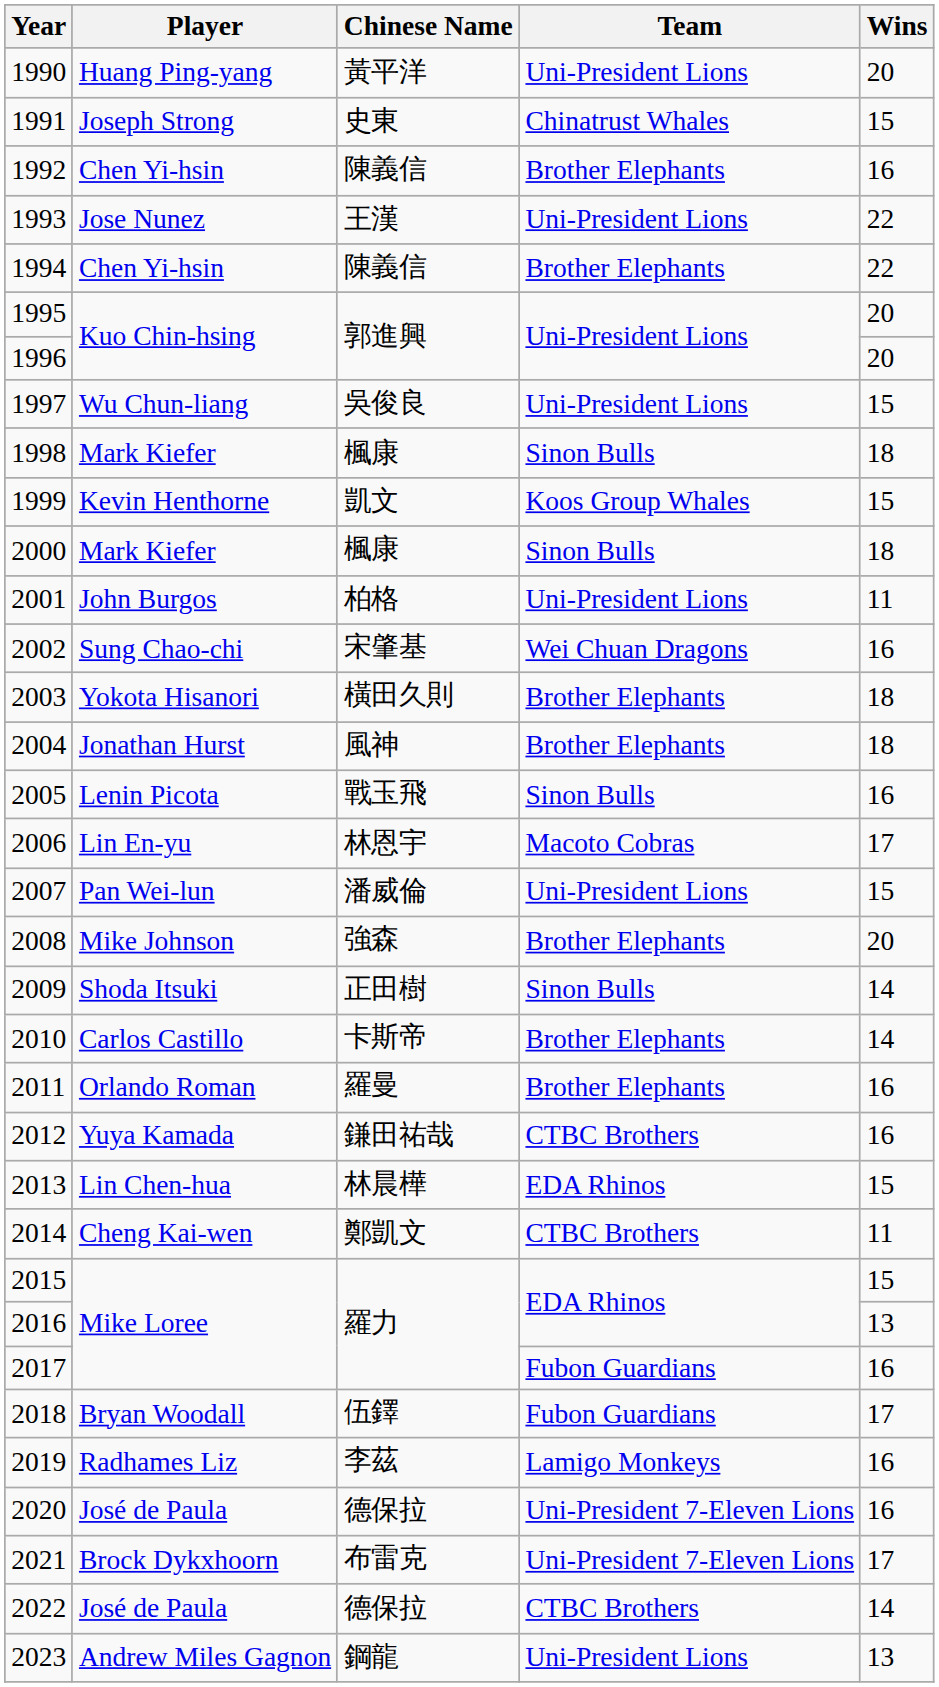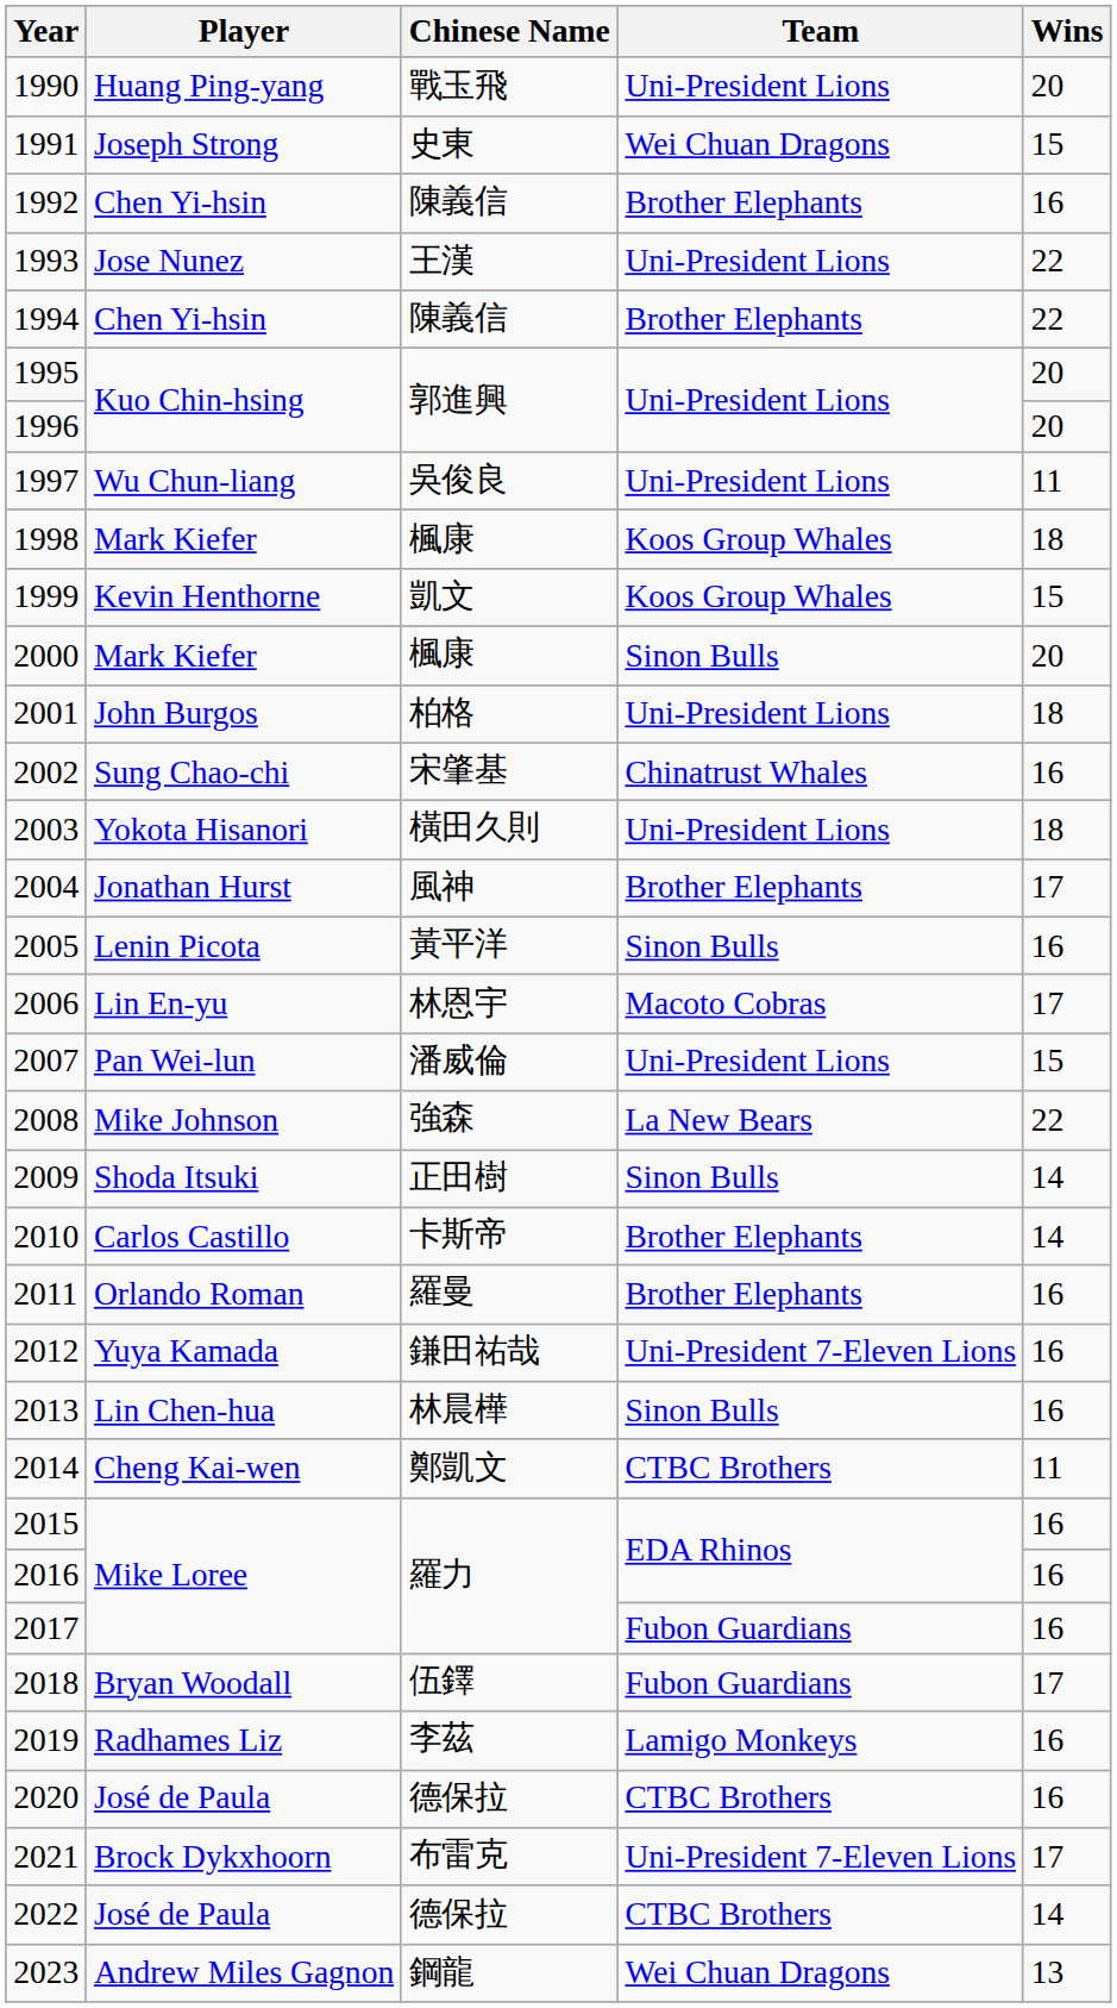 <table class="wikitable">
 <tr>
 <th>Year</th>
 <th>Player</th>
 <th>Chinese Name</th>
 <th>Team</th>
 <th>Wins</th>
 </tr>
 <tr>
 <td>1990</td>
 <td> <a href='#'>Huang Ping-yang</a></td>
-<td>黃平洋</td>
+<td>戰玉飛</td>
 <td><a href='#'>Uni-President Lions</a></td>
 <td>20</td>
 </tr>
 <tr>
 <td>1991</td>
 <td> <a href='#'>Joseph Strong</a></td>
 <td>史東</td>
-<td><a href='#'>Chinatrust Whales</a></td>
+<td><a href='#'>Wei Chuan Dragons</a></td>
 <td>15</td>
 </tr>
 <tr>
 <td>1992</td>
 <td> <a href='#'>Chen Yi-hsin</a></td>
 <td>陳義信</td>
 <td><a href='#'>Brother Elephants</a></td>
 <td>16</td>
 </tr>
 <tr>
 <td>1993</td>
 <td> <a href='#'>Jose Nunez</a></td>
 <td>王漢</td>
 <td><a href='#'>Uni-President Lions</a></td>
 <td>22</td>
 </tr>
 <tr>
 <td>1994</td>
 <td> <a href='#'>Chen Yi-hsin</a></td>
 <td>陳義信</td>
 <td><a href='#'>Brother Elephants</a></td>
 <td>22</td>
 </tr>
 <tr>
 <td>1995</td>
 <td rowspan="2"> <a href='#'>Kuo Chin-hsing</a></td>
 <td rowspan="2">郭進興</td>
 <td rowspan="2"><a href='#'>Uni-President Lions</a></td>
 <td>20</td>
 </tr>
 <tr>
 <td>1996</td>
 <td>20</td>
 </tr>
 <tr>
 <td>1997</td>
 <td> <a href='#'>Wu Chun-liang</a></td>
 <td>吳俊良</td>
 <td><a href='#'>Uni-President Lions</a></td>
-<td>15</td>
+<td>11</td>
 </tr>
 <tr>
 <td>1998</td>
 <td> <a href='#'>Mark Kiefer</a></td>
 <td>楓康</td>
-<td><a href='#'>Sinon Bulls</a></td>
+<td><a href='#'>Koos Group Whales</a></td>
 <td>18</td>
 </tr>
 <tr>
 <td>1999</td>
 <td> <a href='#'>Kevin Henthorne</a></td>
 <td>凱文</td>
 <td><a href='#'>Koos Group Whales</a></td>
 <td>15</td>
 </tr>
 <tr>
 <td>2000</td>
 <td> <a href='#'>Mark Kiefer</a></td>
 <td>楓康</td>
 <td><a href='#'>Sinon Bulls</a></td>
-<td>18</td>
+<td>20</td>
 </tr>
 <tr>
 <td>2001</td>
 <td> <a href='#'>John Burgos</a></td>
 <td>柏格</td>
 <td><a href='#'>Uni-President Lions</a></td>
-<td>11</td>
+<td>18</td>
 </tr>
 <tr>
 <td>2002</td>
 <td> <a href='#'>Sung Chao-chi</a></td>
 <td>宋肇基</td>
-<td><a href='#'>Wei Chuan Dragons</a></td>
+<td><a href='#'>Chinatrust Whales</a></td>
 <td>16</td>
 </tr>
 <tr>
 <td>2003</td>
 <td> <a href='#'>Yokota Hisanori</a></td>
 <td>橫田久則</td>
-<td><a href='#'>Brother Elephants</a></td>
+<td><a href='#'>Uni-President Lions</a></td>
 <td>18</td>
 </tr>
 <tr>
 <td>2004</td>
 <td> <a href='#'>Jonathan Hurst</a></td>
 <td>風神</td>
 <td><a href='#'>Brother Elephants</a></td>
-<td>18</td>
+<td>17</td>
 </tr>
 <tr>
 <td>2005</td>
 <td> <a href='#'>Lenin Picota</a></td>
-<td>戰玉飛</td>
+<td>黃平洋</td>
 <td><a href='#'>Sinon Bulls</a></td>
 <td>16</td>
 </tr>
 <tr>
 <td>2006</td>
 <td> <a href='#'>Lin En-yu</a></td>
 <td>林恩宇</td>
 <td><a href='#'>Macoto Cobras</a></td>
 <td>17</td>
 </tr>
 <tr>
 <td>2007</td>
 <td> <a href='#'>Pan Wei-lun</a></td>
 <td>潘威倫</td>
 <td><a href='#'>Uni-President Lions</a></td>
 <td>15</td>
 </tr>
 <tr>
 <td>2008</td>
 <td> <a href='#'>Mike Johnson</a></td>
 <td>強森</td>
-<td><a href='#'>Brother Elephants</a></td>
-<td>20</td>
+<td><a href='#'>La New Bears</a></td>
+<td>22</td>
 </tr>
 <tr>
 <td>2009</td>
 <td> <a href='#'>Shoda Itsuki</a></td>
 <td>正田樹</td>
 <td><a href='#'>Sinon Bulls</a></td>
 <td>14</td>
 </tr>
 <tr>
 <td>2010</td>
 <td> <a href='#'>Carlos Castillo</a></td>
 <td>卡斯帝</td>
 <td><a href='#'>Brother Elephants</a></td>
 <td>14</td>
 </tr>
 <tr>
 <td>2011</td>
 <td> <a href='#'>Orlando Roman</a></td>
 <td>羅曼</td>
 <td><a href='#'>Brother Elephants</a></td>
 <td>16</td>
 </tr>
 <tr>
 <td>2012</td>
 <td> <a href='#'>Yuya Kamada</a></td>
 <td>鎌田祐哉</td>
-<td><a href='#'>CTBC Brothers</a></td>
+<td><a href='#'>Uni-President 7-Eleven Lions</a></td>
 <td>16</td>
 </tr>
 <tr>
 <td>2013</td>
 <td> <a href='#'>Lin Chen-hua</a></td>
 <td>林晨樺</td>
-<td><a href='#'>EDA Rhinos</a></td>
-<td>15</td>
+<td><a href='#'>Sinon Bulls</a></td>
+<td>16</td>
 </tr>
 <tr>
 <td>2014</td>
 <td> <a href='#'>Cheng Kai-wen</a></td>
 <td>鄭凱文</td>
 <td><a href='#'>CTBC Brothers</a></td>
 <td>11</td>
 </tr>
 <tr>
 <td>2015</td>
 <td rowspan="3"> <a href='#'>Mike Loree</a></td>
 <td rowspan="3">羅力</td>
 <td rowspan="2"><a href='#'>EDA Rhinos</a></td>
-<td>15</td>
+<td>16</td>
 </tr>
 <tr>
 <td>2016</td>
-<td>13</td>
+<td>16</td>
 </tr>
 <tr>
 <td>2017</td>
 <td><a href='#'>Fubon Guardians</a></td>
 <td>16</td>
 </tr>
 <tr>
 <td>2018</td>
 <td> <a href='#'>Bryan Woodall</a></td>
 <td>伍鐸</td>
 <td><a href='#'>Fubon Guardians</a></td>
 <td>17</td>
 </tr>
 <tr>
 <td>2019</td>
 <td> <a href='#'>Radhames Liz</a></td>
 <td>李茲</td>
 <td><a href='#'>Lamigo Monkeys</a></td>
 <td>16</td>
 </tr>
 <tr>
 <td>2020</td>
 <td> <a href='#'>José de Paula</a></td>
 <td>德保拉</td>
-<td><a href='#'>Uni-President 7-Eleven Lions</a></td>
+<td><a href='#'>CTBC Brothers</a></td>
 <td>16</td>
 </tr>
 <tr>
 <td>2021</td>
 <td> <a href='#'>Brock Dykxhoorn</a></td>
 <td>布雷克</td>
 <td><a href='#'>Uni-President 7-Eleven Lions</a></td>
 <td>17</td>
 </tr>
 <tr>
 <td>2022</td>
 <td> <a href='#'>José de Paula</a></td>
 <td>德保拉</td>
 <td><a href='#'>CTBC Brothers</a></td>
 <td>14</td>
 </tr>
 <tr>
 <td>2023</td>
 <td> <a href='#'>Andrew Miles Gagnon</a></td>
 <td>鋼龍</td>
-<td><a href='#'>Uni-President Lions</a></td>
+<td><a href='#'>Wei Chuan Dragons</a></td>
 <td>13</td>
 </tr>
 </table>
